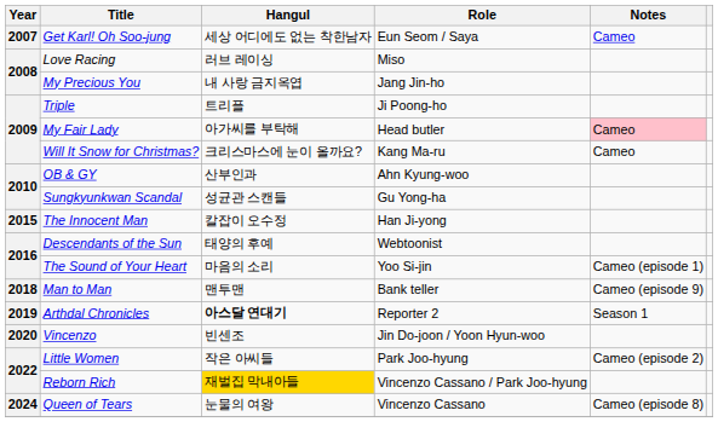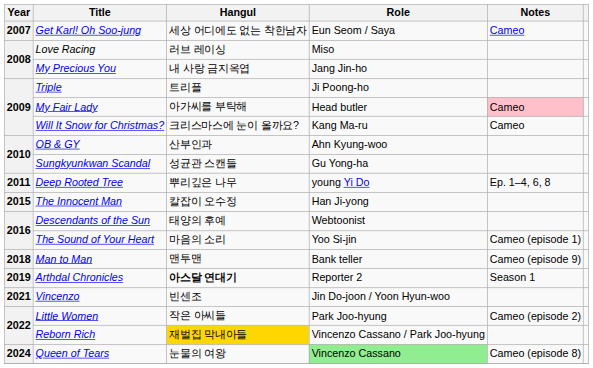 <table class="wikitable plainrowheaders sortable">
 <tr>
 <th scope="col">Year</th>
 <th scope="col">Title</th>
 <th>Hangul</th>
 <th scope="col">Role</th>
 <th scope="col" class="unsortable">Notes</th>
 <th class="unsortable"></th>
 </tr>
 <tr>
 <th scope="row">2007</th>
 <td><em><a href='#'>Get Karl! Oh Soo-jung</a></em></td>
 <td>세상 어디에도 없는 착한남자</td>
 <td>Eun Seom / Saya</td>
 <td><a href='#'>Cameo</a></td>
 <td></td>
 </tr>
 <tr>
 <th scope="row" rowspan="2">2008</th>
 <td><em>Love Racing</em></td>
 <td>러브 레이싱</td>
 <td>Miso</td>
 <td></td>
 <td></td>
 </tr>
 <tr>
 <td><em><a href='#'>My Precious You</a></em></td>
 <td>내 사랑 금지옥엽</td>
 <td>Jang Jin-ho</td>
 <td></td>
 <td></td>
 </tr>
 <tr>
 <th scope="row" rowspan="3">2009</th>
 <td><em><a href='#'>Triple</a></em></td>
 <td>트리플</td>
 <td>Ji Poong-ho</td>
 <td></td>
 <td></td>
 </tr>
 <tr>
 <td><em><a href='#'>My Fair Lady</a></em></td>
 <td>아가씨를 부탁해</td>
 <td>Head butler</td>
 <td style="background: pink;">Cameo</td>
 <td></td>
 </tr>
 <tr>
 <td><em><a href='#'>Will It Snow for Christmas?</a></em></td>
 <td>크리스마스에 눈이 올까요?</td>
 <td>Kang Ma-ru</td>
 <td>Cameo</td>
 <td></td>
 </tr>
 <tr>
 <th scope="row" rowspan="2">2010</th>
 <td><em><a href='#'>OB & GY</a></em></td>
 <td>산부인과</td>
 <td>Ahn Kyung-woo</td>
 <td></td>
 <td></td>
 </tr>
 <tr>
 <td><em><a href='#'>Sungkyunkwan Scandal</a></em></td>
 <td>성균관 스캔들</td>
 <td>Gu Yong-ha</td>
 <td></td>
 <td></td>
 </tr>
 <tr>
+<th scope="row">2011</th>
+<td><em><a href='#'>Deep Rooted Tree</a></em></td>
+<td>뿌리깊은 나무</td>
+<td>young <a href='#'>Yi Do</a></td>
+<td>Ep. 1–4, 6, 8</td>
+<td></td>
+</tr>
+<tr>
 <th scope="row">2015</th>
 <td><em><a href='#'>The Innocent Man</a></em></td>
 <td>칼잡이 오수정</td>
 <td>Han Ji-yong</td>
 <td></td>
 <td></td>
 </tr>
 <tr>
 <th scope="row" rowspan="2">2016</th>
 <td><em><a href='#'>Descendants of the Sun</a></em></td>
 <td>태양의 후예</td>
 <td>Webtoonist</td>
 <td></td>
 <td></td>
 </tr>
 <tr>
 <td><em><a href='#'>The Sound of Your Heart</a></em></td>
 <td>마음의 소리</td>
 <td>Yoo Si-jin</td>
 <td>Cameo (episode 1)</td>
 <td></td>
 </tr>
 <tr>
 <th scope="row">2018</th>
 <td><em><a href='#'>Man to Man</a></em></td>
 <td>맨투맨</td>
 <td>Bank teller</td>
 <td>Cameo (episode 9)</td>
 <td></td>
 </tr>
 <tr>
 <th scope="row">2019</th>
 <td><em><a href='#'>Arthdal Chronicles</a></em></td>
 <td><strong>아스달 연대기</strong></td>
 <td>Reporter 2</td>
 <td>Season 1</td>
 <td></td>
 </tr>
 <tr>
-<th scope="row">2020</th>
+<th scope="row">2021</th>
 <td><em><a href='#'>Vincenzo</a></em></td>
 <td>빈센조</td>
 <td>Jin Do-joon / Yoon Hyun-woo</td>
 <td></td>
 <td></td>
 </tr>
 <tr>
 <th scope="row" rowspan="2">2022</th>
 <td><em><a href='#'>Little Women</a></em></td>
 <td>작은 아씨들</td>
 <td>Park Joo-hyung</td>
 <td>Cameo (episode 2)</td>
 <td></td>
 </tr>
 <tr>
 <td><em><a href='#'>Reborn Rich</a></em></td>
 <td style="background: gold;">재벌집 막내아들</td>
 <td>Vincenzo Cassano / Park Joo-hyung</td>
 <td></td>
 <td></td>
 </tr>
 <tr>
 <th scope="row">2024</th>
 <td><em><a href='#'>Queen of Tears</a></em></td>
 <td>눈물의 여왕</td>
-<td>Vincenzo Cassano</td>
+<td style="background: lightgreen;">Vincenzo Cassano</td>
 <td>Cameo (episode 8)</td>
 <td></td>
 </tr>
 <tr>
 </tr>
 </table>
